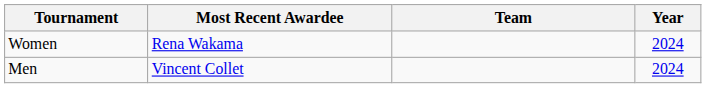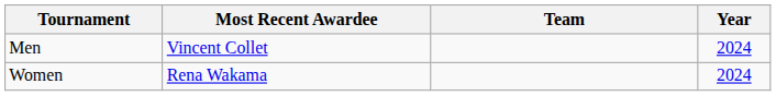 <table class="wikitable" style="width: 40%; font-size:90%">
 <tr>
 <th width=10%>Tournament</th>
 <th width=20%>Most Recent Awardee</th>
 <th width=20%>Team</th>
 <th width=5%>Year</th>
 </tr>
 <tr>
+<td>Men</td>
+<td><a href='#'>Vincent Collet</a></td>
+<td></td>
+<td align=center><a href='#'>2024</a></td>
+</tr>
+<tr>
 <td>Women</td>
 <td><a href='#'>Rena Wakama</a></td>
 <td></td>
 <td align=center><a href='#'>2024</a></td>
 </tr>
-<tr>
-<td>Men</td>
-<td><a href='#'>Vincent Collet</a></td>
-<td></td>
-<td align=center><a href='#'>2024</a></td>
-</tr>
 </table>
